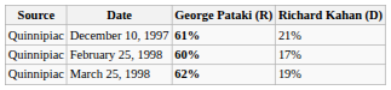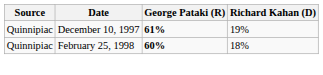 <table class="wikitable">
 <tr>
 <th>Source</th>
 <th>Date</th>
 <th>George Pataki (R)</th>
 <th>Richard Kahan (D)</th>
 </tr>
 <tr>
 <td>Quinnipiac</td>
 <td>December 10, 1997</td>
 <td><strong>61%</strong></td>
-<td>21%</td>
+<td>19%</td>
 </tr>
 <tr>
 <td>Quinnipiac</td>
 <td>February 25, 1998</td>
 <td><strong>60%</strong></td>
-<td>17%</td>
-</tr>
-<tr>
-<td>Quinnipiac</td>
-<td>March 25, 1998</td>
-<td><strong>62%</strong></td>
-<td>19%</td>
+<td>18%</td>
 </tr>
 </table>
